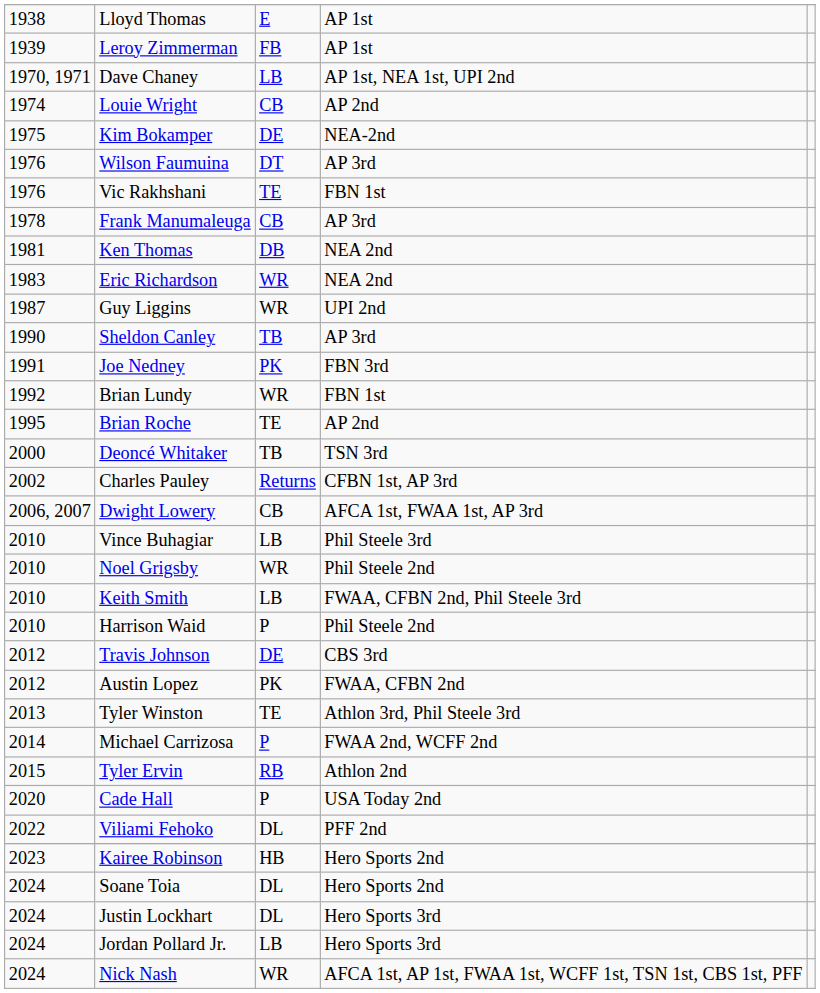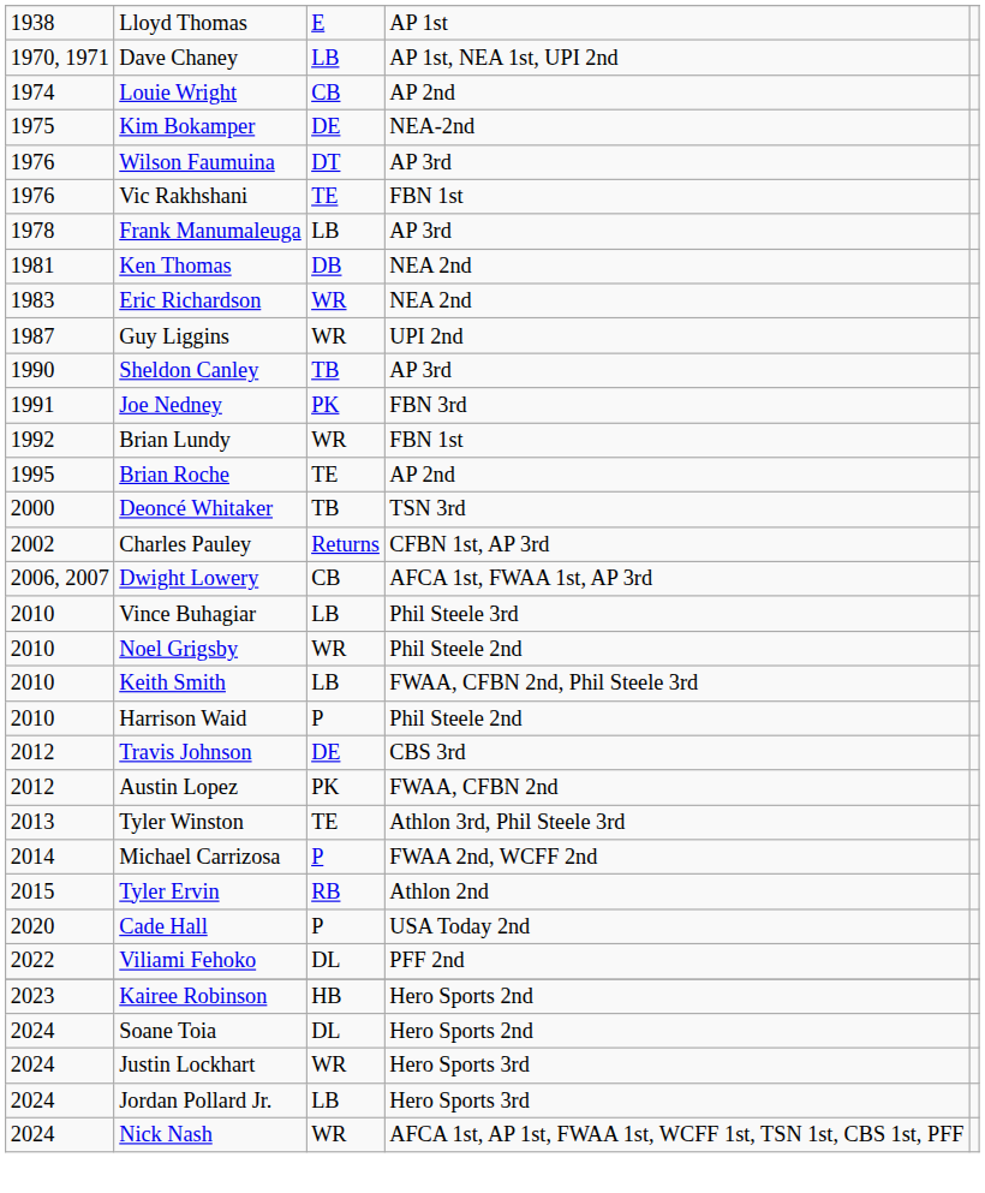 <table class="wikitable" style="text-align:left;">
 <tr>
 </tr>
 <tr>
 <td>1938</td>
 <td>Lloyd Thomas</td>
 <td><a href='#'>E</a></td>
-<td>AP 1st</td>
-<td></td>
-</tr>
-<tr>
-<td>1939</td>
-<td><a href='#'>Leroy Zimmerman</a></td>
-<td><a href='#'>FB</a></td>
 <td>AP 1st</td>
 <td></td>
 </tr>
 <tr>
 <td>1970, 1971</td>
 <td>Dave Chaney</td>
 <td><a href='#'>LB</a></td>
 <td>AP 1st, NEA 1st, UPI 2nd</td>
 <td></td>
 </tr>
 <tr>
 <td>1974</td>
 <td><a href='#'>Louie Wright</a></td>
 <td><a href='#'>CB</a></td>
 <td>AP 2nd</td>
 <td></td>
 </tr>
 <tr>
 <td>1975</td>
 <td><a href='#'>Kim Bokamper</a></td>
 <td><a href='#'>DE</a></td>
 <td>NEA-2nd</td>
 <td></td>
 </tr>
 <tr>
 <td>1976</td>
 <td><a href='#'>Wilson Faumuina</a></td>
 <td><a href='#'>DT</a></td>
 <td>AP 3rd</td>
 <td></td>
 </tr>
 <tr>
 <td>1976</td>
 <td>Vic Rakhshani</td>
 <td><a href='#'>TE</a></td>
 <td>FBN 1st</td>
 <td></td>
 </tr>
 <tr>
 <td>1978</td>
 <td><a href='#'>Frank Manumaleuga</a></td>
-<td><a href='#'>CB</a></td>
+<td>LB</td>
 <td>AP 3rd</td>
 <td></td>
 </tr>
 <tr>
 <td>1981</td>
 <td><a href='#'>Ken Thomas</a></td>
 <td><a href='#'>DB</a></td>
 <td>NEA 2nd</td>
 <td></td>
 </tr>
 <tr>
 <td>1983</td>
 <td><a href='#'>Eric Richardson</a></td>
 <td><a href='#'>WR</a></td>
 <td>NEA 2nd</td>
 <td></td>
 </tr>
 <tr>
 <td>1987</td>
 <td>Guy Liggins</td>
 <td>WR</td>
 <td>UPI 2nd</td>
 <td></td>
 </tr>
 <tr>
 <td>1990</td>
 <td><a href='#'>Sheldon Canley</a></td>
 <td><a href='#'>TB</a></td>
 <td>AP 3rd</td>
 <td></td>
 </tr>
 <tr>
 <td>1991</td>
 <td><a href='#'>Joe Nedney</a></td>
 <td><a href='#'>PK</a></td>
 <td>FBN 3rd</td>
 <td></td>
 </tr>
 <tr>
 <td>1992</td>
 <td>Brian Lundy</td>
 <td>WR</td>
 <td>FBN 1st</td>
 <td></td>
 </tr>
 <tr>
 <td>1995</td>
 <td><a href='#'>Brian Roche</a></td>
 <td>TE</td>
 <td>AP 2nd</td>
 <td></td>
 </tr>
 <tr>
 <td>2000</td>
 <td><a href='#'>Deoncé Whitaker</a></td>
 <td>TB</td>
 <td>TSN 3rd</td>
 <td></td>
 </tr>
 <tr>
 <td>2002</td>
 <td>Charles Pauley</td>
 <td><a href='#'>Returns</a></td>
 <td>CFBN 1st, AP 3rd</td>
 <td></td>
 </tr>
 <tr>
 <td>2006, 2007</td>
 <td><a href='#'>Dwight Lowery</a></td>
 <td>CB</td>
 <td>AFCA 1st, FWAA 1st, AP 3rd</td>
 <td></td>
 </tr>
 <tr>
 <td>2010</td>
 <td>Vince Buhagiar</td>
 <td>LB</td>
 <td>Phil Steele 3rd</td>
 <td></td>
 </tr>
 <tr>
 <td>2010</td>
 <td><a href='#'>Noel Grigsby</a></td>
 <td>WR</td>
 <td>Phil Steele 2nd</td>
 <td></td>
 </tr>
 <tr>
 <td>2010</td>
 <td><a href='#'>Keith Smith</a></td>
 <td>LB</td>
 <td>FWAA, CFBN 2nd, Phil Steele 3rd</td>
 <td></td>
 </tr>
 <tr>
 <td>2010</td>
 <td>Harrison Waid</td>
 <td>P</td>
 <td>Phil Steele 2nd</td>
 <td></td>
 </tr>
 <tr>
 <td>2012</td>
 <td><a href='#'>Travis Johnson</a></td>
 <td><a href='#'>DE</a></td>
 <td>CBS 3rd</td>
 <td></td>
 </tr>
 <tr>
 <td>2012</td>
 <td>Austin Lopez</td>
 <td>PK</td>
 <td>FWAA, CFBN 2nd</td>
 <td></td>
 </tr>
 <tr>
 <td>2013</td>
 <td>Tyler Winston</td>
 <td>TE</td>
 <td>Athlon 3rd, Phil Steele 3rd</td>
 <td></td>
 </tr>
 <tr>
 <td>2014</td>
 <td>Michael Carrizosa</td>
 <td><a href='#'>P</a></td>
 <td>FWAA 2nd, WCFF 2nd</td>
 <td></td>
 </tr>
 <tr>
 <td>2015</td>
 <td><a href='#'>Tyler Ervin</a></td>
 <td><a href='#'>RB</a></td>
 <td>Athlon 2nd</td>
 <td></td>
 </tr>
 <tr>
 <td>2020</td>
 <td><a href='#'>Cade Hall</a></td>
 <td>P</td>
 <td>USA Today 2nd</td>
 <td></td>
 </tr>
 <tr>
 <td>2022</td>
 <td><a href='#'>Viliami Fehoko</a></td>
 <td>DL</td>
 <td>PFF 2nd</td>
 <td></td>
 </tr>
 <tr>
 </tr>
 <tr>
 <td>2023</td>
 <td><a href='#'>Kairee Robinson</a></td>
 <td>HB</td>
 <td>Hero Sports 2nd</td>
 <td></td>
 </tr>
 <tr>
 <td>2024</td>
 <td>Soane Toia</td>
 <td>DL</td>
 <td>Hero Sports 2nd</td>
 <td></td>
 </tr>
 <tr>
 <td>2024</td>
 <td>Justin Lockhart</td>
-<td>DL</td>
+<td>WR</td>
 <td>Hero Sports 3rd</td>
 <td></td>
 </tr>
 <tr>
 <td>2024</td>
 <td>Jordan Pollard Jr.</td>
 <td>LB</td>
 <td>Hero Sports 3rd</td>
 <td></td>
 </tr>
 <tr>
 <td>2024</td>
 <td><a href='#'>Nick Nash</a></td>
 <td>WR</td>
 <td>AFCA 1st, AP 1st, FWAA 1st, WCFF 1st, TSN 1st, CBS 1st, PFF</td>
 <td></td>
 </tr>
 </table>
